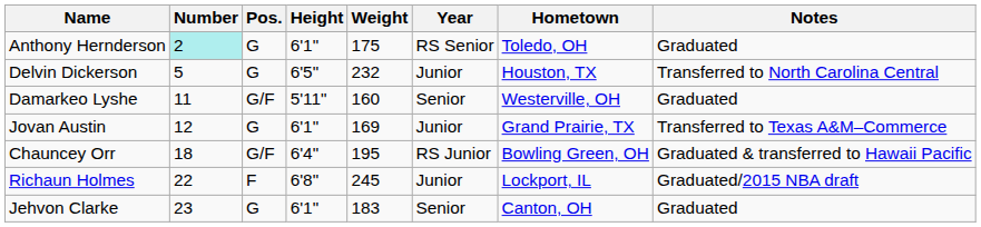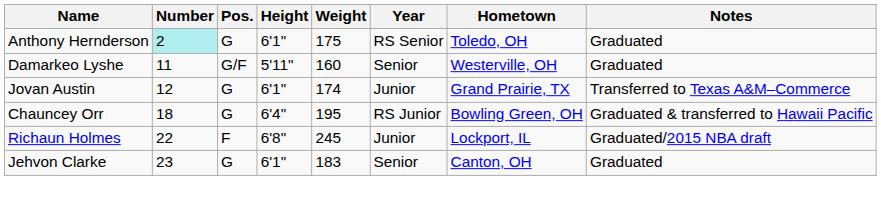 <table class="wikitable sortable" border="1">
 <tr>
 <th>Name</th>
 <th>Number</th>
 <th>Pos.</th>
 <th>Height</th>
 <th>Weight</th>
 <th>Year</th>
 <th>Hometown</th>
 <th class="unsortable">Notes</th>
 </tr>
 <tr>
 <td>Anthony Hernderson</td>
 <td style="background: paleturquoise;">2</td>
 <td>G</td>
 <td>6'1"</td>
 <td>175</td>
 <td>RS Senior</td>
 <td><a href='#'>Toledo, OH</a></td>
 <td>Graduated</td>
 </tr>
 <tr>
-<td>Delvin Dickerson</td>
-<td>5</td>
-<td>G</td>
-<td>6'5"</td>
-<td>232</td>
-<td>Junior</td>
-<td><a href='#'>Houston, TX</a></td>
-<td>Transferred to <a href='#'>North Carolina Central</a></td>
-</tr>
-<tr>
 <td>Damarkeo Lyshe</td>
 <td>11</td>
 <td>G/F</td>
 <td>5'11"</td>
 <td>160</td>
 <td>Senior</td>
 <td><a href='#'>Westerville, OH</a></td>
 <td>Graduated</td>
 </tr>
 <tr>
 <td>Jovan Austin</td>
 <td>12</td>
 <td>G</td>
 <td>6'1"</td>
-<td>169</td>
+<td>174</td>
 <td>Junior</td>
 <td><a href='#'>Grand Prairie, TX</a></td>
 <td>Transferred to <a href='#'>Texas A&M–Commerce</a></td>
 </tr>
 <tr>
 <td>Chauncey Orr</td>
 <td>18</td>
-<td>G/F</td>
+<td>G</td>
 <td>6'4"</td>
 <td>195</td>
 <td>RS Junior</td>
 <td><a href='#'>Bowling Green, OH</a></td>
 <td>Graduated & transferred to <a href='#'>Hawaii Pacific</a></td>
 </tr>
 <tr>
 <td><a href='#'>Richaun Holmes</a></td>
 <td>22</td>
 <td>F</td>
 <td>6'8"</td>
 <td>245</td>
 <td>Junior</td>
 <td><a href='#'>Lockport, IL</a></td>
 <td>Graduated/<a href='#'>2015 NBA draft</a></td>
 </tr>
 <tr>
 <td>Jehvon Clarke</td>
 <td>23</td>
 <td>G</td>
 <td>6'1"</td>
 <td>183</td>
 <td>Senior</td>
 <td><a href='#'>Canton, OH</a></td>
 <td>Graduated</td>
 </tr>
 </table>
